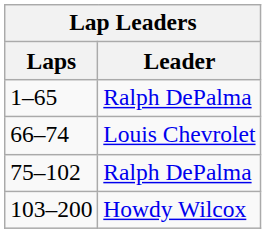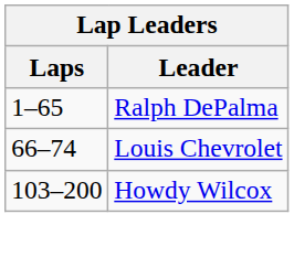 <table class="wikitable">
 <tr>
 <th colspan=2>Lap Leaders</th>
 </tr>
 <tr>
 <th>Laps</th>
 <th>Leader</th>
 </tr>
 <tr>
 <td>1–65</td>
 <td><a href='#'>Ralph DePalma</a></td>
 </tr>
 <tr>
 <td>66–74</td>
 <td><a href='#'>Louis Chevrolet</a></td>
 </tr>
 <tr>
-<td>75–102</td>
-<td><a href='#'>Ralph DePalma</a></td>
-</tr>
-<tr>
 <td>103–200</td>
 <td><a href='#'>Howdy Wilcox</a></td>
 </tr>
 </table>
